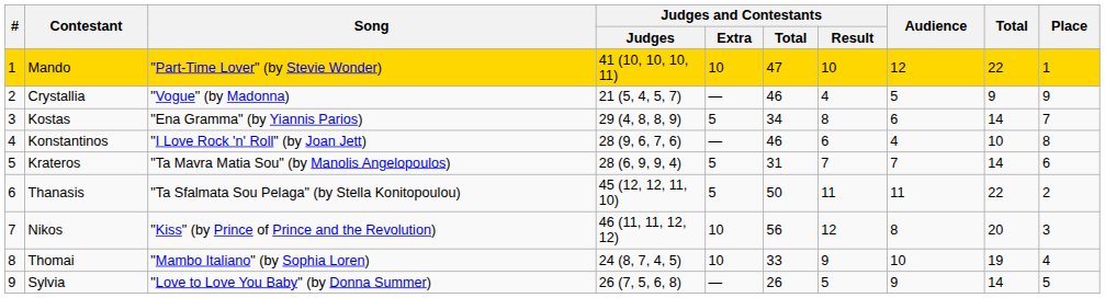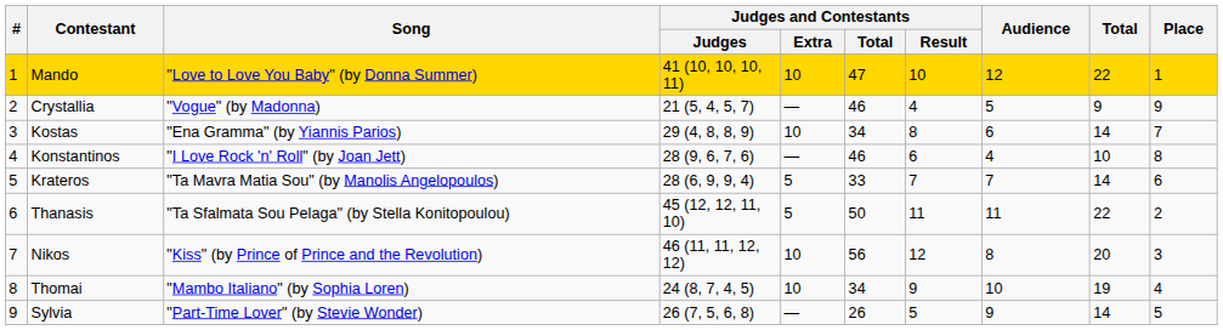 <table class="sortable wikitable" width="100%">
 <tr>
 <th rowspan="2">#</th>
 <th rowspan="2">Contestant</th>
 <th rowspan="2">Song</th>
 <th colspan="4">Judges and Contestants</th>
 <th rowspan="2">Audience</th>
 <th rowspan="2">Total</th>
 <th rowspan="2">Place</th>
 </tr>
 <tr>
 <th width=10%>Judges</th>
 <th>Extra</th>
 <th>Total</th>
 <th>Result</th>
 </tr>
 <tr bgcolor="gold">
 <td>1</td>
 <td>Mando</td>
-<td>"<a href='#'>Part-Time Lover</a>" (by <a href='#'>Stevie Wonder</a>)</td>
+<td>"<a href='#'>Love to Love You Baby</a>" (by <a href='#'>Donna Summer</a>)</td>
 <td>41 (10, 10, 10, 11)</td>
 <td>10</td>
 <td>47</td>
 <td>10</td>
 <td>12</td>
 <td>22</td>
 <td>1</td>
 </tr>
 <tr>
 <td>2</td>
 <td>Crystallia</td>
 <td>"<a href='#'>Vogue</a>" (by <a href='#'>Madonna</a>)</td>
 <td>21 (5, 4, 5, 7)</td>
 <td>—</td>
 <td>46</td>
 <td>4</td>
 <td>5</td>
 <td>9</td>
 <td>9</td>
 </tr>
 <tr>
 <td>3</td>
 <td>Kostas</td>
 <td>"Ena Gramma" (by <a href='#'>Yiannis Parios</a>)</td>
 <td>29 (4, 8, 8, 9)</td>
-<td>5</td>
+<td>10</td>
 <td>34</td>
 <td>8</td>
 <td>6</td>
 <td>14</td>
 <td>7</td>
 </tr>
 <tr>
 <td>4</td>
 <td>Konstantinos</td>
 <td>"<a href='#'>I Love Rock 'n' Roll</a>" (by <a href='#'>Joan Jett</a>)</td>
 <td>28 (9, 6, 7, 6)</td>
 <td>—</td>
 <td>46</td>
 <td>6</td>
 <td>4</td>
 <td>10</td>
 <td>8</td>
 </tr>
 <tr>
 <td>5</td>
 <td>Krateros</td>
 <td>"Ta Mavra Matia Sou" (by <a href='#'>Manolis Angelopoulos</a>)</td>
 <td>28 (6, 9, 9, 4)</td>
 <td>5</td>
-<td>31</td>
+<td>33</td>
 <td>7</td>
 <td>7</td>
 <td>14</td>
 <td>6</td>
 </tr>
 <tr>
 <td>6</td>
 <td>Thanasis</td>
 <td>"Ta Sfalmata Sou Pelaga" (by Stella Konitopoulou)</td>
 <td>45 (12, 12, 11, 10)</td>
 <td>5</td>
 <td>50</td>
 <td>11</td>
 <td>11</td>
 <td>22</td>
 <td>2</td>
 </tr>
 <tr>
 <td>7</td>
 <td>Nikos</td>
 <td>"<a href='#'>Kiss</a>" (by <a href='#'>Prince</a> of <a href='#'>Prince and the Revolution</a>)</td>
 <td>46 (11, 11, 12, 12)</td>
 <td>10</td>
 <td>56</td>
 <td>12</td>
 <td>8</td>
 <td>20</td>
 <td>3</td>
 </tr>
 <tr>
 <td>8</td>
 <td>Thomai</td>
 <td>"<a href='#'>Mambo Italiano</a>" (by <a href='#'>Sophia Loren</a>)</td>
 <td>24 (8, 7, 4, 5)</td>
 <td>10</td>
-<td>33</td>
+<td>34</td>
 <td>9</td>
 <td>10</td>
 <td>19</td>
 <td>4</td>
 </tr>
 <tr>
 <td>9</td>
 <td>Sylvia</td>
-<td>"<a href='#'>Love to Love You Baby</a>" (by <a href='#'>Donna Summer</a>)</td>
+<td>"<a href='#'>Part-Time Lover</a>" (by <a href='#'>Stevie Wonder</a>)</td>
 <td>26 (7, 5, 6, 8)</td>
 <td>—</td>
 <td>26</td>
 <td>5</td>
 <td>9</td>
 <td>14</td>
 <td>5</td>
 </tr>
 </table>
